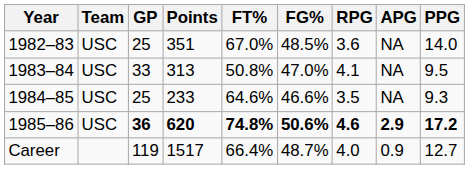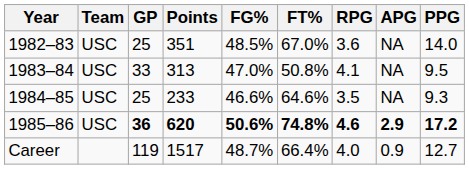 <table class="wikitable">
 <tr>
 <th>Year</th>
 <th>Team</th>
 <th>GP</th>
 <th>Points</th>
+<th>FG%</th>
 <th>FT%</th>
-<th>FG%</th>
 <th>RPG</th>
 <th>APG</th>
 <th>PPG</th>
 </tr>
 <tr>
 <td>1982–83</td>
 <td>USC</td>
 <td>25</td>
 <td>351</td>
+<td>48.5%</td>
 <td>67.0%</td>
-<td>48.5%</td>
 <td>3.6</td>
 <td>NA</td>
 <td>14.0</td>
 </tr>
 <tr>
 <td>1983–84</td>
 <td>USC</td>
 <td>33</td>
 <td>313</td>
+<td>47.0%</td>
 <td>50.8%</td>
-<td>47.0%</td>
 <td>4.1</td>
 <td>NA</td>
 <td>9.5</td>
 </tr>
 <tr>
 <td>1984–85</td>
 <td>USC</td>
 <td>25</td>
 <td>233</td>
+<td>46.6%</td>
 <td>64.6%</td>
-<td>46.6%</td>
 <td>3.5</td>
 <td>NA</td>
 <td>9.3</td>
 </tr>
 <tr>
 <td>1985–86</td>
 <td>USC</td>
 <td><strong>36</strong></td>
 <td><strong>620</strong></td>
+<td><strong>50.6%</strong></td>
 <td><strong>74.8%</strong></td>
-<td><strong>50.6%</strong></td>
 <td><strong>4.6</strong></td>
 <td><strong>2.9</strong></td>
 <td><strong>17.2</strong></td>
 </tr>
 <tr>
 <td>Career</td>
 <td></td>
 <td>119</td>
 <td>1517</td>
+<td>48.7%</td>
 <td>66.4%</td>
-<td>48.7%</td>
 <td>4.0</td>
 <td>0.9</td>
 <td>12.7</td>
 </tr>
 </table>
